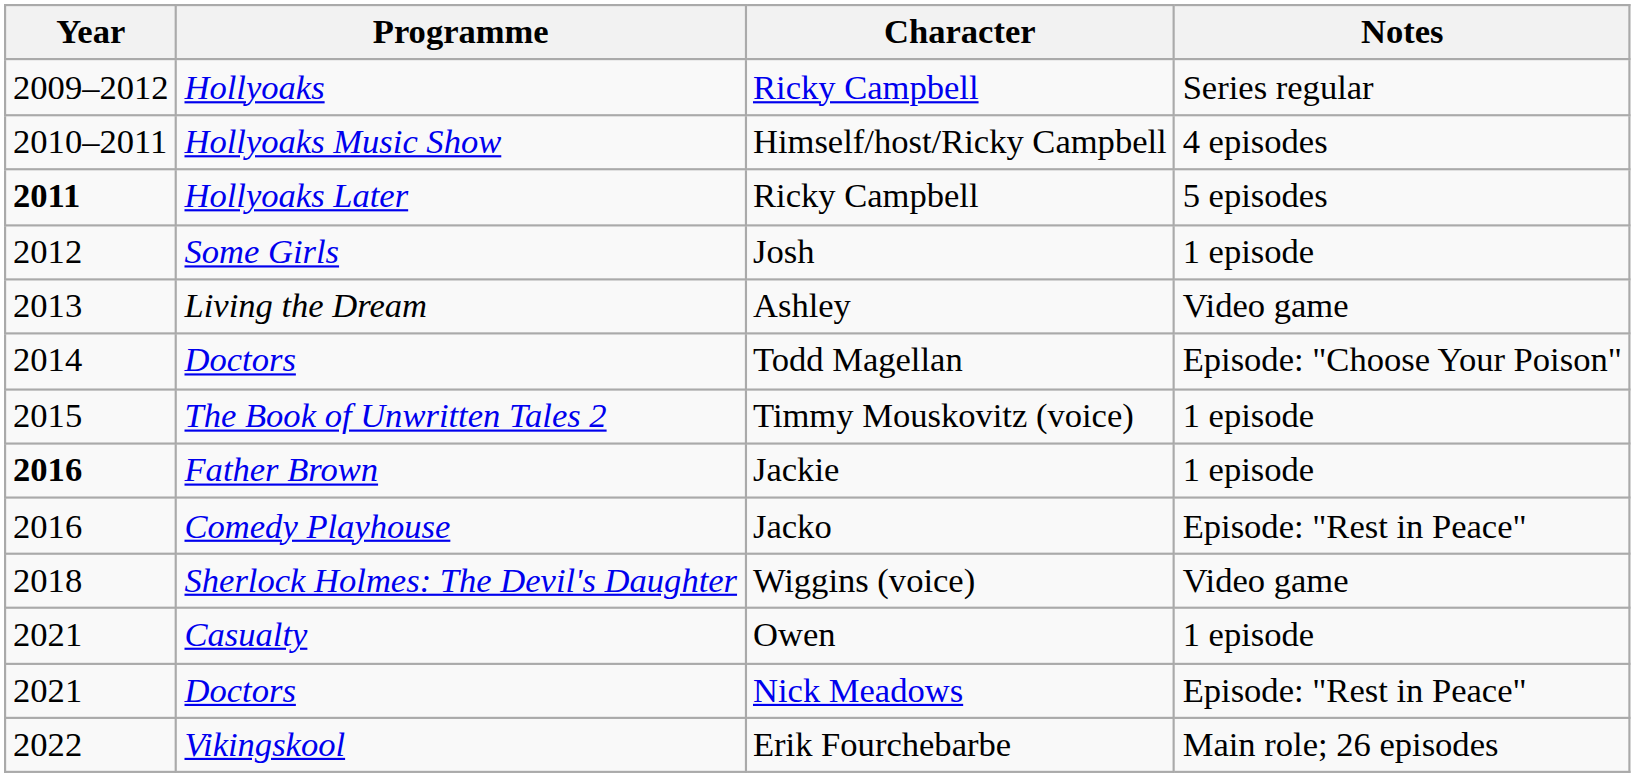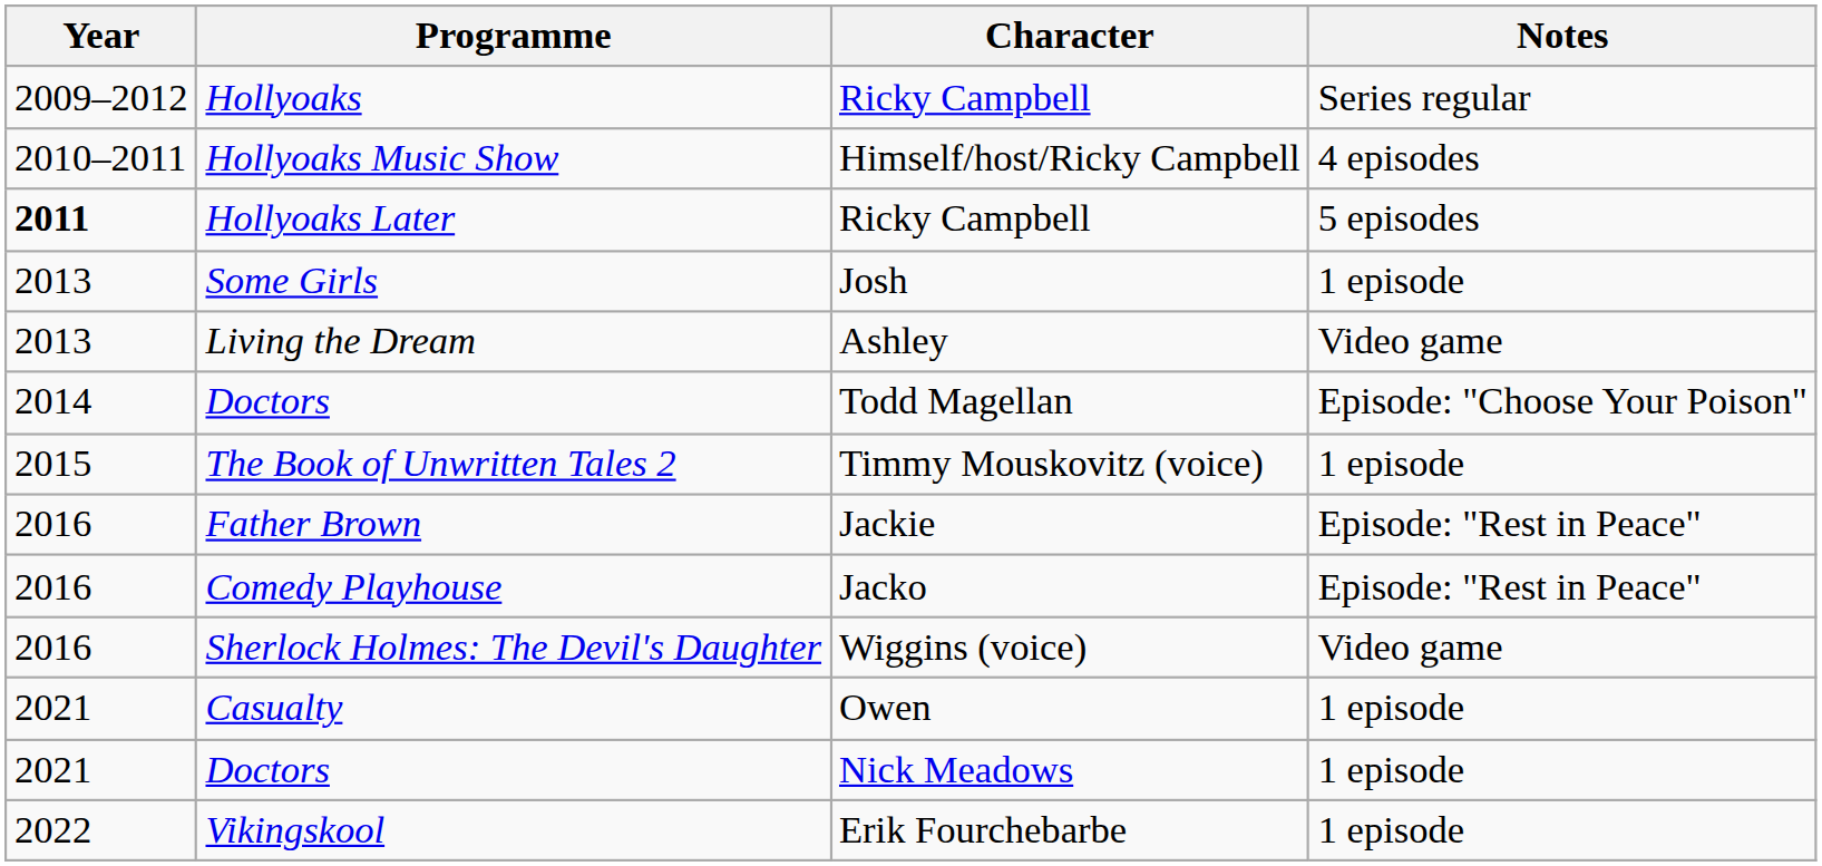 <table class="wikitable">
 <tr>
 <th>Year</th>
 <th>Programme</th>
 <th>Character</th>
 <th>Notes</th>
 </tr>
 <tr>
 <td>2009–2012</td>
 <td><em><a href='#'>Hollyoaks</a></em></td>
 <td><a href='#'>Ricky Campbell</a></td>
 <td>Series regular</td>
 </tr>
 <tr>
 <td>2010–2011</td>
 <td><em><a href='#'>Hollyoaks Music Show</a></em></td>
 <td>Himself/host/Ricky Campbell</td>
 <td>4 episodes</td>
 </tr>
 <tr>
 <td><strong>2011</strong></td>
 <td><em><a href='#'>Hollyoaks Later</a></em></td>
 <td>Ricky Campbell</td>
 <td>5 episodes</td>
 </tr>
 <tr>
-<td>2012</td>
+<td>2013</td>
 <td><em><a href='#'>Some Girls</a></em></td>
 <td>Josh</td>
 <td>1 episode</td>
 </tr>
 <tr>
 <td>2013</td>
 <td><em>Living the Dream</em></td>
 <td>Ashley</td>
 <td>Video game</td>
 </tr>
 <tr>
 <td>2014</td>
 <td><em><a href='#'>Doctors</a></em></td>
 <td>Todd Magellan</td>
 <td>Episode: "Choose Your Poison"</td>
 </tr>
 <tr>
 <td>2015</td>
 <td><em><a href='#'>The Book of Unwritten Tales 2</a></em></td>
 <td>Timmy Mouskovitz (voice)</td>
 <td>1 episode</td>
 </tr>
 <tr>
-<td><strong>2016</strong></td>
+<td>2016</td>
 <td><em><a href='#'>Father Brown</a></em></td>
 <td>Jackie</td>
-<td>1 episode</td>
+<td>Episode: "Rest in Peace"</td>
 </tr>
 <tr>
 <td>2016</td>
 <td><em><a href='#'>Comedy Playhouse</a></em></td>
 <td>Jacko</td>
 <td>Episode: "Rest in Peace"</td>
 </tr>
 <tr>
-<td>2018</td>
+<td>2016</td>
 <td><em><a href='#'>Sherlock Holmes: The Devil's Daughter</a></em></td>
 <td>Wiggins (voice)</td>
 <td>Video game</td>
 </tr>
 <tr>
 <td>2021</td>
 <td><em><a href='#'>Casualty</a></em></td>
 <td>Owen</td>
 <td>1 episode</td>
 </tr>
 <tr>
 <td>2021</td>
 <td><em><a href='#'>Doctors</a></em></td>
 <td><a href='#'>Nick Meadows</a></td>
-<td>Episode: "Rest in Peace"</td>
+<td>1 episode</td>
 </tr>
 <tr>
 <td>2022</td>
 <td><em><a href='#'>Vikingskool</a></em></td>
 <td>Erik Fourchebarbe</td>
-<td>Main role; 26 episodes</td>
+<td>1 episode</td>
 </tr>
 </table>
